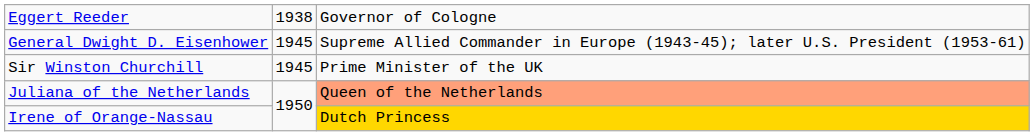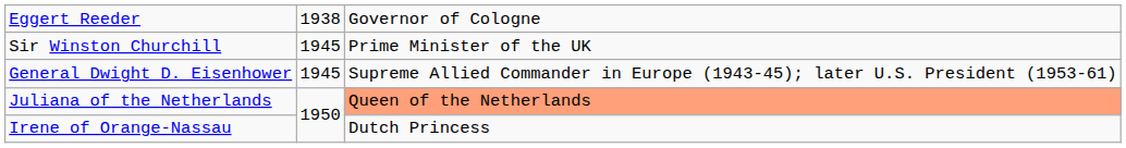 <table class="wikitable sortable">
 <tr>
 <td><a href='#'>Eggert Reeder</a></td>
 <td>1938</td>
 <td>Governor of Cologne</td>
 </tr>
 <tr>
+<td>Sir <a href='#'>Winston Churchill</a></td>
+<td>1945</td>
+<td>Prime Minister of the UK</td>
+</tr>
+<tr>
 <td><a href='#'>General Dwight D. Eisenhower</a></td>
 <td>1945</td>
 <td>Supreme Allied Commander in Europe (1943-45); later U.S. President (1953-61)</td>
-</tr>
-<tr>
-<td>Sir <a href='#'>Winston Churchill</a></td>
-<td>1945</td>
-<td>Prime Minister of the UK</td>
 </tr>
 <tr>
 <td><a href='#'>Juliana of the Netherlands</a></td>
 <td rowspan="2">1950</td>
 <td style="background: lightsalmon;">Queen of the Netherlands</td>
 </tr>
 <tr>
 <td><a href='#'>Irene of Orange-Nassau</a></td>
-<td style="background: gold;">Dutch Princess</td>
+<td>Dutch Princess</td>
 </tr>
 </table>
